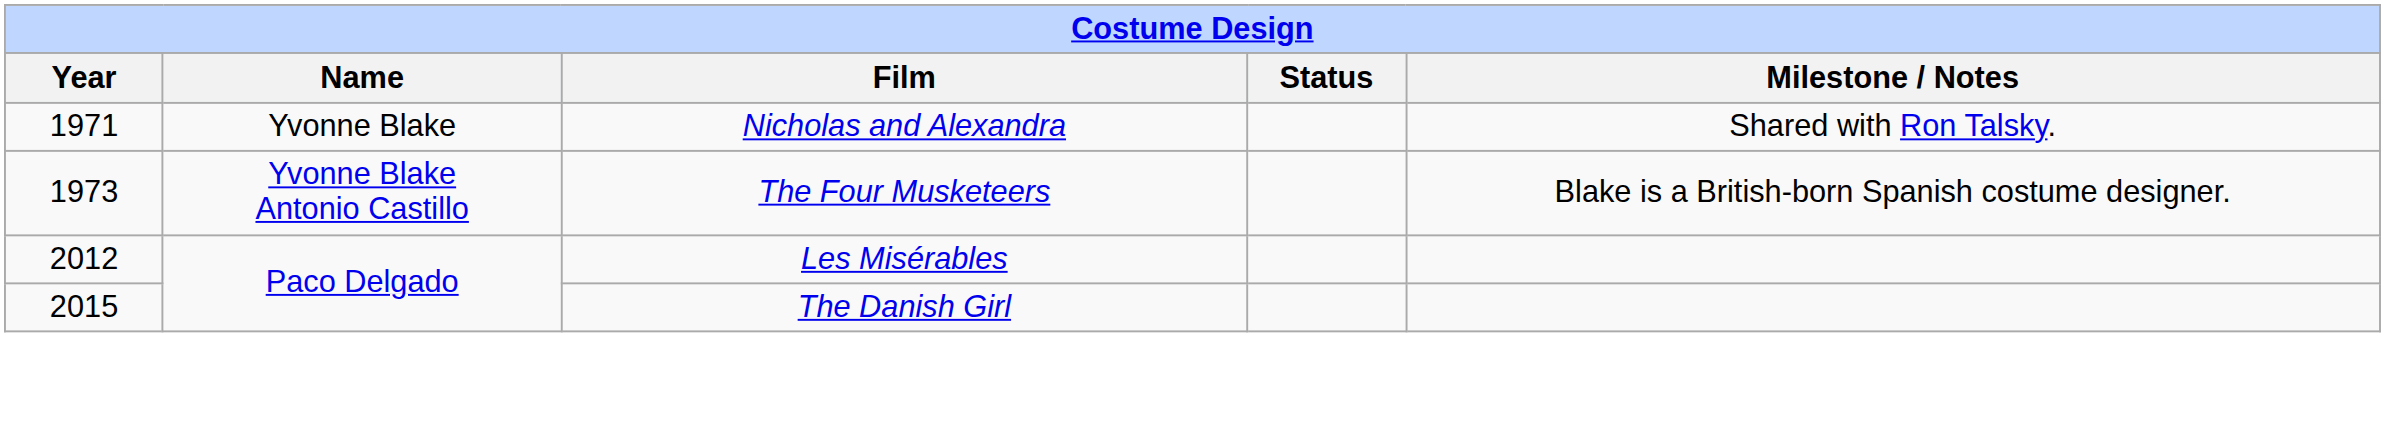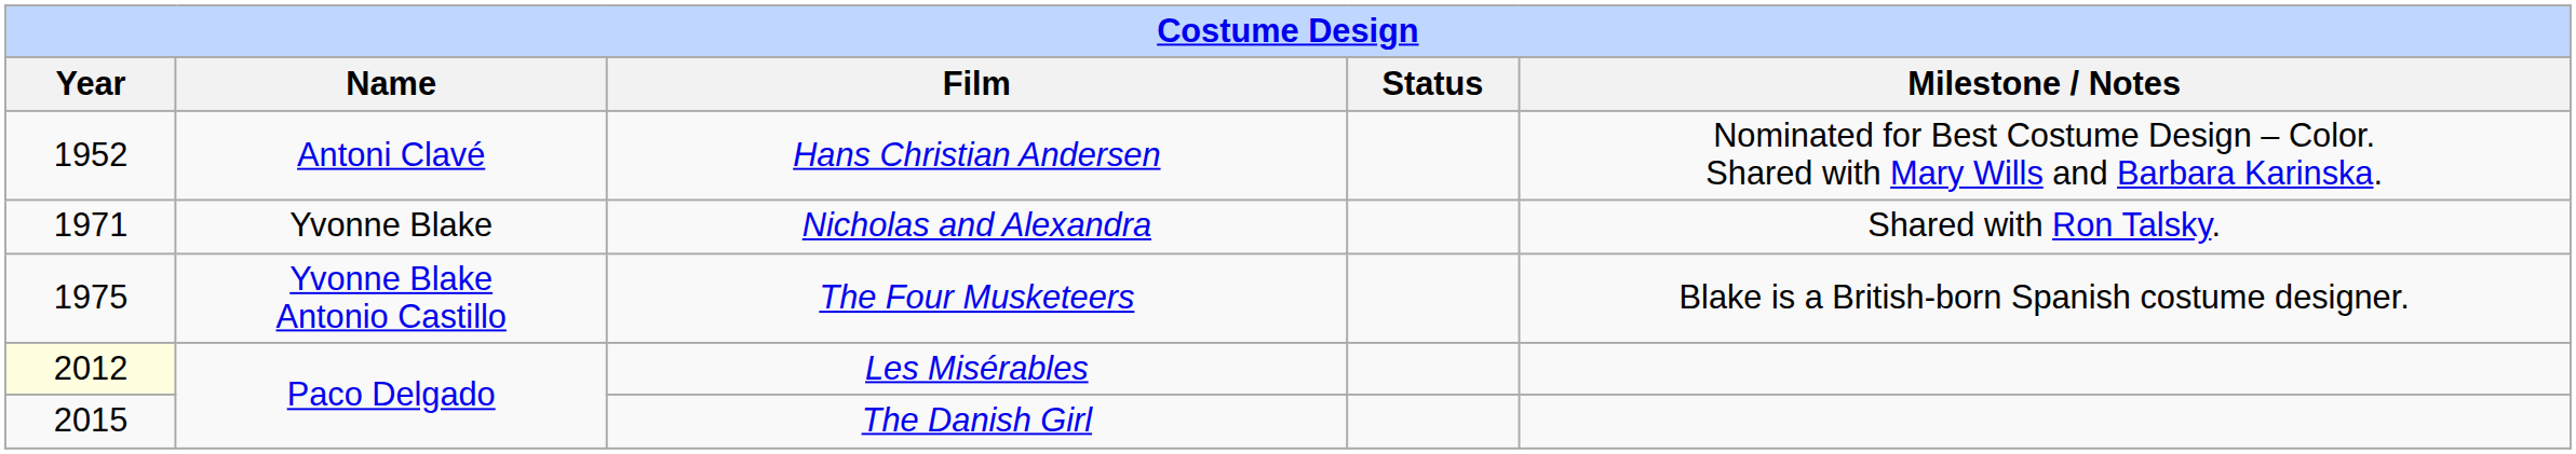 <table class="wikitable" style="text-align: center">
 <tr ---- bgcolor="#bfd7ff">
 <td colspan=5 align=center><strong><a href='#'>Costume Design</a></strong></td>
 </tr>
 <tr ---- bgcolor="#ebf5ff">
 <th width="75">Year</th>
 <th width="200">Name</th>
 <th width="350">Film</th>
 <th width="75">Status</th>
 <th width="500">Milestone / Notes</th>
 </tr>
 <tr>
+<td style="text-align: center">1952</td>
+<td><a href='#'>Antoni Clavé</a></td>
+<td><em><a href='#'>Hans Christian Andersen</a></em></td>
+<td></td>
+<td>Nominated for Best Costume Design – Color.<br>Shared with <a href='#'>Mary Wills</a> and <a href='#'>Barbara Karinska</a>.</td>
+</tr>
+<tr>
 <td style="text-align: center">1971</td>
 <td>Yvonne Blake</td>
 <td><em><a href='#'>Nicholas and Alexandra</a></em></td>
 <td></td>
 <td>Shared with <a href='#'>Ron Talsky</a>.</td>
 </tr>
 <tr>
-<td style="text-align: center">1973</td>
+<td style="text-align: center">1975</td>
 <td><a href='#'>Yvonne Blake</a><br><a href='#'>Antonio Castillo</a></td>
 <td><em><a href='#'>The Four Musketeers</a></em></td>
 <td></td>
 <td>Blake is a British-born Spanish costume designer.</td>
 </tr>
 <tr>
-<td style="text-align: center">2012</td>
+<td style="background: lightyellow; text-align: center">2012</td>
 <td rowspan="2"><a href='#'>Paco Delgado</a></td>
 <td><em><a href='#'>Les Misérables</a></em></td>
 <td></td>
 <td></td>
 </tr>
 <tr>
 <td style="text-align: center">2015</td>
 <td><em><a href='#'>The Danish Girl</a></em></td>
 <td></td>
 <td></td>
 </tr>
 </table>
